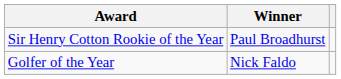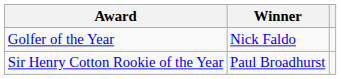 <table class="wikitable">
 <tr>
 <th>Award</th>
 <th>Winner</th>
 <th></th>
 </tr>
 <tr>
+<td><a href='#'>Golfer of the Year</a></td>
+<td> <a href='#'>Nick Faldo</a></td>
+<td></td>
+</tr>
+<tr>
 <td><a href='#'>Sir Henry Cotton Rookie of the Year</a></td>
 <td> <a href='#'>Paul Broadhurst</a></td>
 <td></td>
 </tr>
-<tr>
-<td><a href='#'>Golfer of the Year</a></td>
-<td> <a href='#'>Nick Faldo</a></td>
-<td></td>
-</tr>
 </table>
